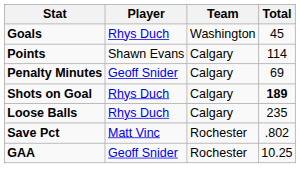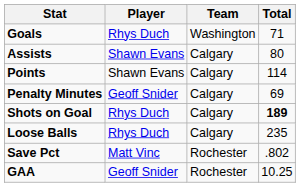 <table class="wikitable">
 <tr>
 <th>Stat</th>
 <th>Player</th>
 <th>Team</th>
 <th>Total</th>
 </tr>
 <tr>
 <td><strong>Goals</strong></td>
 <td><a href='#'>Rhys Duch</a></td>
 <td>Washington</td>
-<td align="center">45</td>
+<td align="center">71</td>
+</tr>
+<tr>
+<td><strong>Assists</strong></td>
+<td><a href='#'>Shawn Evans</a></td>
+<td>Calgary</td>
+<td align="center">80</td>
 </tr>
 <tr>
 <td><strong>Points</strong></td>
 <td>Shawn Evans</td>
 <td>Calgary</td>
 <td align="center">114</td>
 </tr>
 <tr>
 <td><strong>Penalty Minutes</strong></td>
 <td><a href='#'>Geoff Snider</a></td>
 <td>Calgary</td>
 <td align="center">69</td>
 </tr>
 <tr>
 <td><strong>Shots on Goal</strong></td>
 <td><a href='#'>Rhys Duch</a></td>
 <td>Calgary</td>
 <td align="center"><strong>189</strong></td>
 </tr>
 <tr>
 <td><strong>Loose Balls</strong></td>
 <td><a href='#'>Rhys Duch</a></td>
 <td>Calgary</td>
 <td align="center">235</td>
 </tr>
 <tr>
 <td><strong>Save Pct</strong></td>
 <td><a href='#'>Matt Vinc</a></td>
 <td>Rochester</td>
 <td align="center">.802</td>
 </tr>
 <tr>
 <td><strong>GAA</strong></td>
 <td><a href='#'>Geoff Snider</a></td>
 <td>Rochester</td>
 <td align="center">10.25</td>
 </tr>
 </table>
